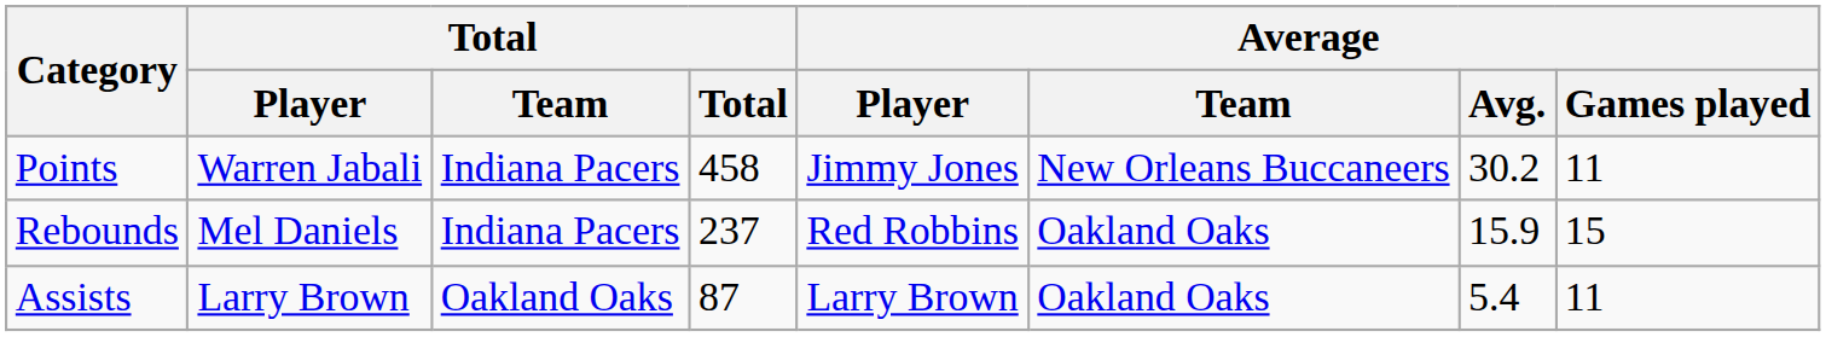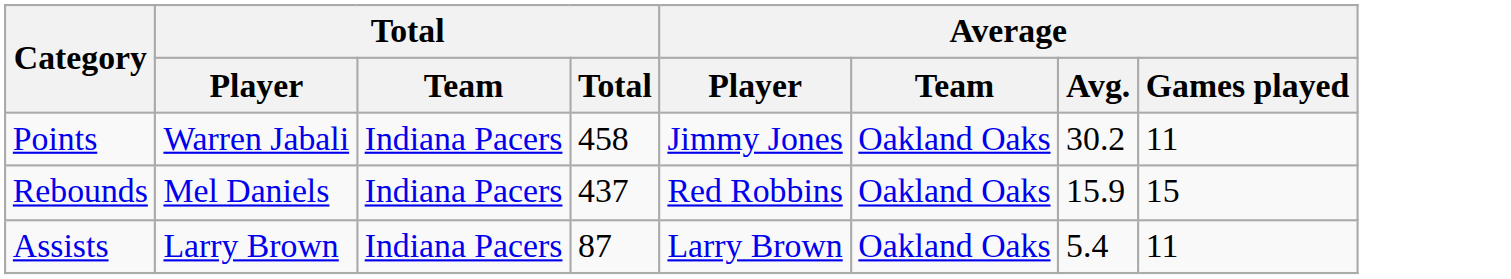 <table class=wikitable style="text-align:left;">
 <tr>
 <th rowspan=2>Category</th>
 <th colspan=3>Total</th>
 <th colspan=4>Average</th>
 </tr>
 <tr>
 <th>Player</th>
 <th>Team</th>
 <th>Total</th>
 <th>Player</th>
 <th>Team</th>
 <th>Avg.</th>
 <th>Games played</th>
 </tr>
 <tr>
 <td><a href='#'>Points</a></td>
 <td><a href='#'>Warren Jabali</a></td>
 <td><a href='#'>Indiana Pacers</a></td>
 <td>458</td>
 <td><a href='#'>Jimmy Jones</a></td>
-<td><a href='#'>New Orleans Buccaneers</a></td>
+<td><a href='#'>Oakland Oaks</a></td>
 <td>30.2</td>
 <td>11</td>
 </tr>
 <tr>
 <td><a href='#'>Rebounds</a></td>
 <td><a href='#'>Mel Daniels</a></td>
 <td><a href='#'>Indiana Pacers</a></td>
-<td>237</td>
+<td>437</td>
 <td><a href='#'>Red Robbins</a></td>
 <td><a href='#'>Oakland Oaks</a></td>
 <td>15.9</td>
 <td>15</td>
 </tr>
 <tr>
 <td><a href='#'>Assists</a></td>
 <td><a href='#'>Larry Brown</a></td>
-<td><a href='#'>Oakland Oaks</a></td>
+<td><a href='#'>Indiana Pacers</a></td>
 <td>87</td>
 <td><a href='#'>Larry Brown</a></td>
 <td><a href='#'>Oakland Oaks</a></td>
 <td>5.4</td>
 <td>11</td>
 </tr>
 </table>
